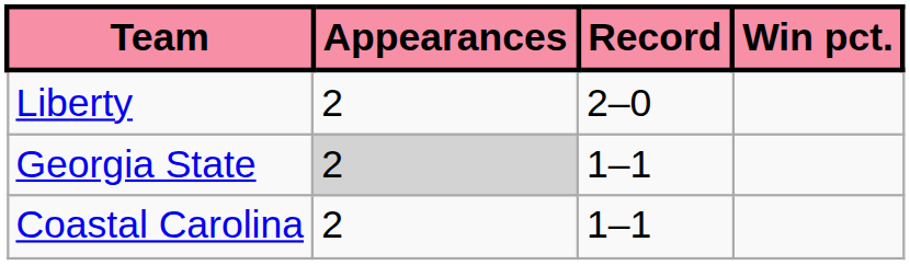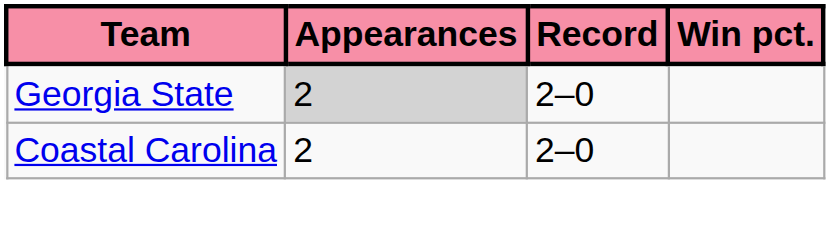 <table class = "wikitable">
 <tr>
 <th style="background:#F78FA7; color:#000000; border: 2px solid #000000;">Team</th>
 <th style="background:#F78FA7; color:#000000; border: 2px solid #000000;">Appearances</th>
 <th style="background:#F78FA7; color:#000000; border: 2px solid #000000;">Record</th>
 <th style="background:#F78FA7; color:#000000; border: 2px solid #000000;">Win pct.</th>
 </tr>
 <tr>
-<td><a href='#'>Liberty</a></td>
-<td>2</td>
-<td>2–0</td>
-<td></td>
-</tr>
-<tr>
 <td><a href='#'>Georgia State</a></td>
 <td style="background: lightgrey;">2</td>
-<td>1–1</td>
+<td>2–0</td>
 <td></td>
 </tr>
 <tr>
 <td><a href='#'>Coastal Carolina</a></td>
 <td>2</td>
-<td>1–1</td>
+<td>2–0</td>
 <td></td>
 </tr>
 </table>
